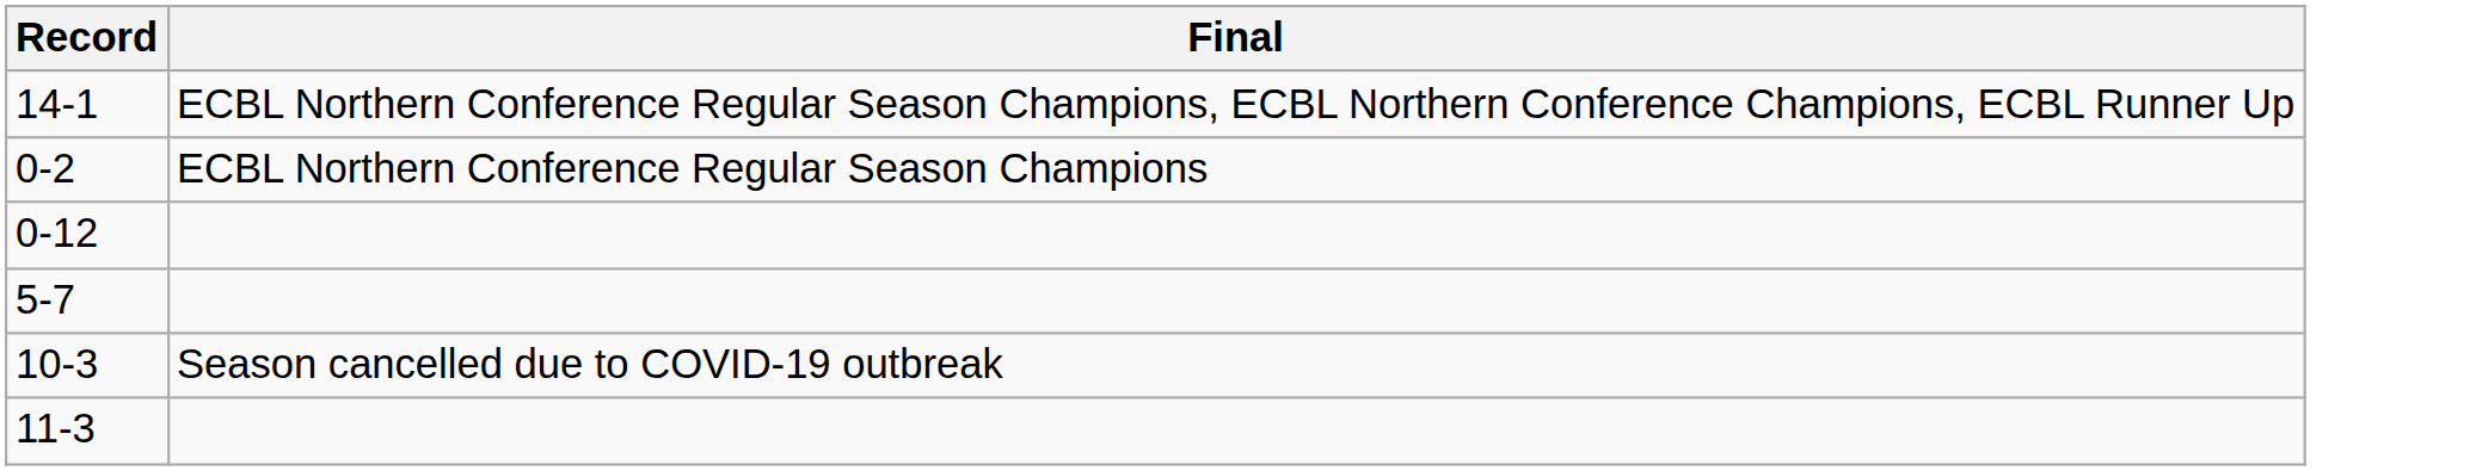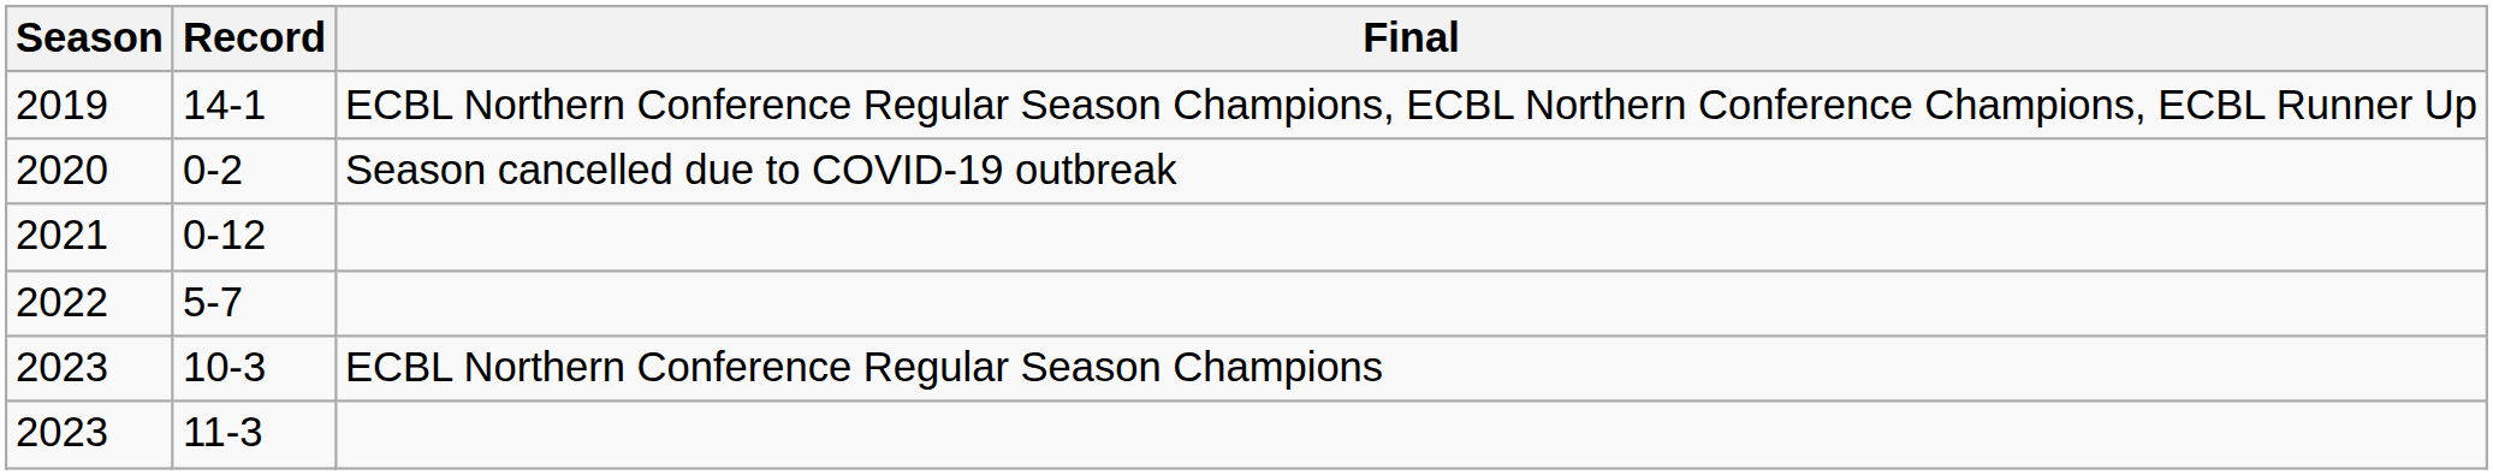 <table class="wikitable">
 <tr>
+<th>Season</th>
 <th>Record</th>
 <th>Final</th>
 </tr>
 <tr>
+<td>2019</td>
 <td>14-1</td>
 <td>ECBL Northern Conference Regular Season Champions, ECBL Northern Conference Champions, ECBL Runner Up</td>
 </tr>
 <tr>
+<td>2020</td>
 <td>0-2</td>
-<td>ECBL Northern Conference Regular Season Champions</td>
+<td>Season cancelled due to COVID-19 outbreak</td>
 </tr>
 <tr>
+<td>2021</td>
 <td>0-12</td>
 <td></td>
 </tr>
 <tr>
+<td>2022</td>
 <td>5-7</td>
 <td></td>
 </tr>
 <tr>
+<td>2023</td>
 <td>10-3</td>
-<td>Season cancelled due to COVID-19 outbreak</td>
+<td>ECBL Northern Conference Regular Season Champions</td>
 </tr>
 <tr>
+<td>2023</td>
 <td>11-3</td>
 <td></td>
 </tr>
 </table>
